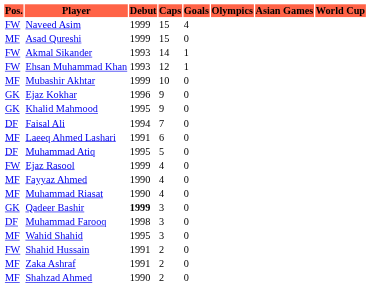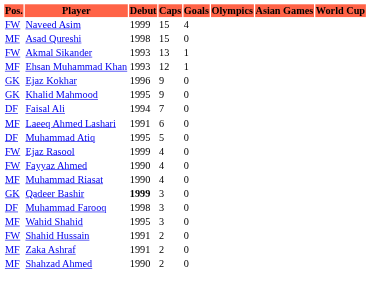 <table class="sortable mw-collapsible mw-collapsed toccolours">
 <tr>
 <th style="background:#FF6347;">Pos.</th>
 <th style="background:#FF6347;">Player</th>
 <th style="background:#FF6347;">Debut</th>
 <th style="background:#FF6347;">Caps</th>
 <th style="background:#FF6347;">Goals</th>
 <th style="background:#FF6347;">Olympics</th>
 <th style="background:#FF6347;">Asian Games</th>
 <th style="background:#FF6347;">World Cup</th>
 </tr>
 <tr>
 <td><a href='#'>FW</a></td>
 <td><a href='#'>Naveed Asim</a></td>
 <td>1999</td>
 <td>15</td>
 <td>4</td>
 <td></td>
 <td></td>
 <td></td>
 </tr>
 <tr>
 <td><a href='#'>MF</a></td>
 <td><a href='#'>Asad Qureshi</a></td>
-<td>1999</td>
+<td>1998</td>
 <td>15</td>
 <td>0</td>
 <td></td>
 <td></td>
 <td></td>
 </tr>
 <tr>
 <td><a href='#'>FW</a></td>
 <td><a href='#'>Akmal Sikander</a></td>
 <td>1993</td>
-<td>14</td>
-<td>1</td>
-<td></td>
-<td></td>
-<td></td>
-</tr>
-<tr>
-<td><a href='#'>FW</a></td>
-<td><a href='#'>Ehsan Muhammad Khan</a></td>
-<td>1993</td>
-<td>12</td>
+<td>13</td>
 <td>1</td>
 <td></td>
 <td></td>
 <td></td>
 </tr>
 <tr>
 <td><a href='#'>MF</a></td>
-<td><a href='#'>Mubashir Akhtar</a></td>
-<td>1999</td>
-<td>10</td>
-<td>0</td>
+<td><a href='#'>Ehsan Muhammad Khan</a></td>
+<td>1993</td>
+<td>12</td>
+<td>1</td>
 <td></td>
 <td></td>
 <td></td>
 </tr>
 <tr>
 <td><a href='#'>GK</a></td>
 <td><a href='#'>Ejaz Kokhar</a></td>
 <td>1996</td>
 <td>9</td>
 <td>0</td>
 <td></td>
 <td></td>
 <td></td>
 </tr>
 <tr>
 <td><a href='#'>GK</a></td>
 <td><a href='#'>Khalid Mahmood</a></td>
 <td>1995</td>
 <td>9</td>
 <td>0</td>
 <td></td>
 <td></td>
 <td></td>
 </tr>
 <tr>
 <td><a href='#'>DF</a></td>
 <td><a href='#'>Faisal Ali</a></td>
 <td>1994</td>
 <td>7</td>
 <td>0</td>
 <td></td>
 <td></td>
 <td></td>
 </tr>
 <tr>
 <td><a href='#'>MF</a></td>
 <td><a href='#'>Laeeq Ahmed Lashari</a></td>
 <td>1991</td>
 <td>6</td>
 <td>0</td>
 <td></td>
 <td></td>
 <td></td>
 </tr>
 <tr>
 <td><a href='#'>DF</a></td>
 <td><a href='#'>Muhammad Atiq</a></td>
 <td>1995</td>
 <td>5</td>
 <td>0</td>
 <td></td>
 <td></td>
 <td></td>
 </tr>
 <tr>
 <td><a href='#'>FW</a></td>
 <td><a href='#'>Ejaz Rasool</a></td>
 <td>1999</td>
 <td>4</td>
 <td>0</td>
 <td></td>
 <td></td>
 <td></td>
 </tr>
 <tr>
-<td><a href='#'>MF</a></td>
+<td><a href='#'>FW</a></td>
 <td><a href='#'>Fayyaz Ahmed</a></td>
 <td>1990</td>
 <td>4</td>
 <td>0</td>
 <td></td>
 <td></td>
 <td></td>
 </tr>
 <tr>
 <td><a href='#'>MF</a></td>
 <td><a href='#'>Muhammad Riasat</a></td>
 <td>1990</td>
 <td>4</td>
 <td>0</td>
 <td></td>
 <td></td>
 <td></td>
 </tr>
 <tr>
 <td><a href='#'>GK</a></td>
 <td><a href='#'>Qadeer Bashir</a></td>
 <td><strong>1999</strong></td>
 <td>3</td>
 <td>0</td>
 <td></td>
 <td></td>
 <td></td>
 </tr>
 <tr>
 <td><a href='#'>DF</a></td>
 <td><a href='#'>Muhammad Farooq</a></td>
 <td>1998</td>
 <td>3</td>
 <td>0</td>
 <td></td>
 <td></td>
 <td></td>
 </tr>
 <tr>
 <td><a href='#'>MF</a></td>
 <td><a href='#'>Wahid Shahid</a></td>
 <td>1995</td>
 <td>3</td>
 <td>0</td>
 <td></td>
 <td></td>
 <td></td>
 </tr>
 <tr>
 <td><a href='#'>FW</a></td>
 <td><a href='#'>Shahid Hussain</a></td>
 <td>1991</td>
 <td>2</td>
 <td>0</td>
 <td></td>
 <td></td>
 <td></td>
 </tr>
 <tr>
 <td><a href='#'>MF</a></td>
 <td><a href='#'>Zaka Ashraf</a></td>
 <td>1991</td>
 <td>2</td>
 <td>0</td>
 <td></td>
 <td></td>
 <td></td>
 </tr>
 <tr>
 <td><a href='#'>MF</a></td>
 <td><a href='#'>Shahzad Ahmed</a></td>
 <td>1990</td>
 <td>2</td>
 <td>0</td>
 <td></td>
 <td></td>
 <td></td>
 </tr>
 </table>
